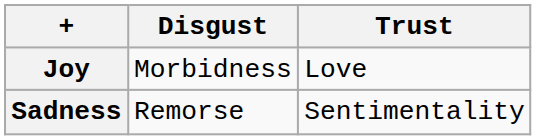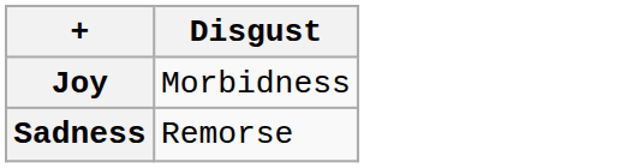 <table class="wikitable">
 <tr>
 <th>+</th>
 <th>Disgust</th>
-<th>Trust</th>
 </tr>
 <tr>
 <th>Joy</th>
 <td>Morbidness</td>
-<td>Love</td>
 </tr>
 <tr>
 <th>Sadness</th>
 <td>Remorse</td>
-<td>Sentimentality</td>
 </tr>
 </table>
